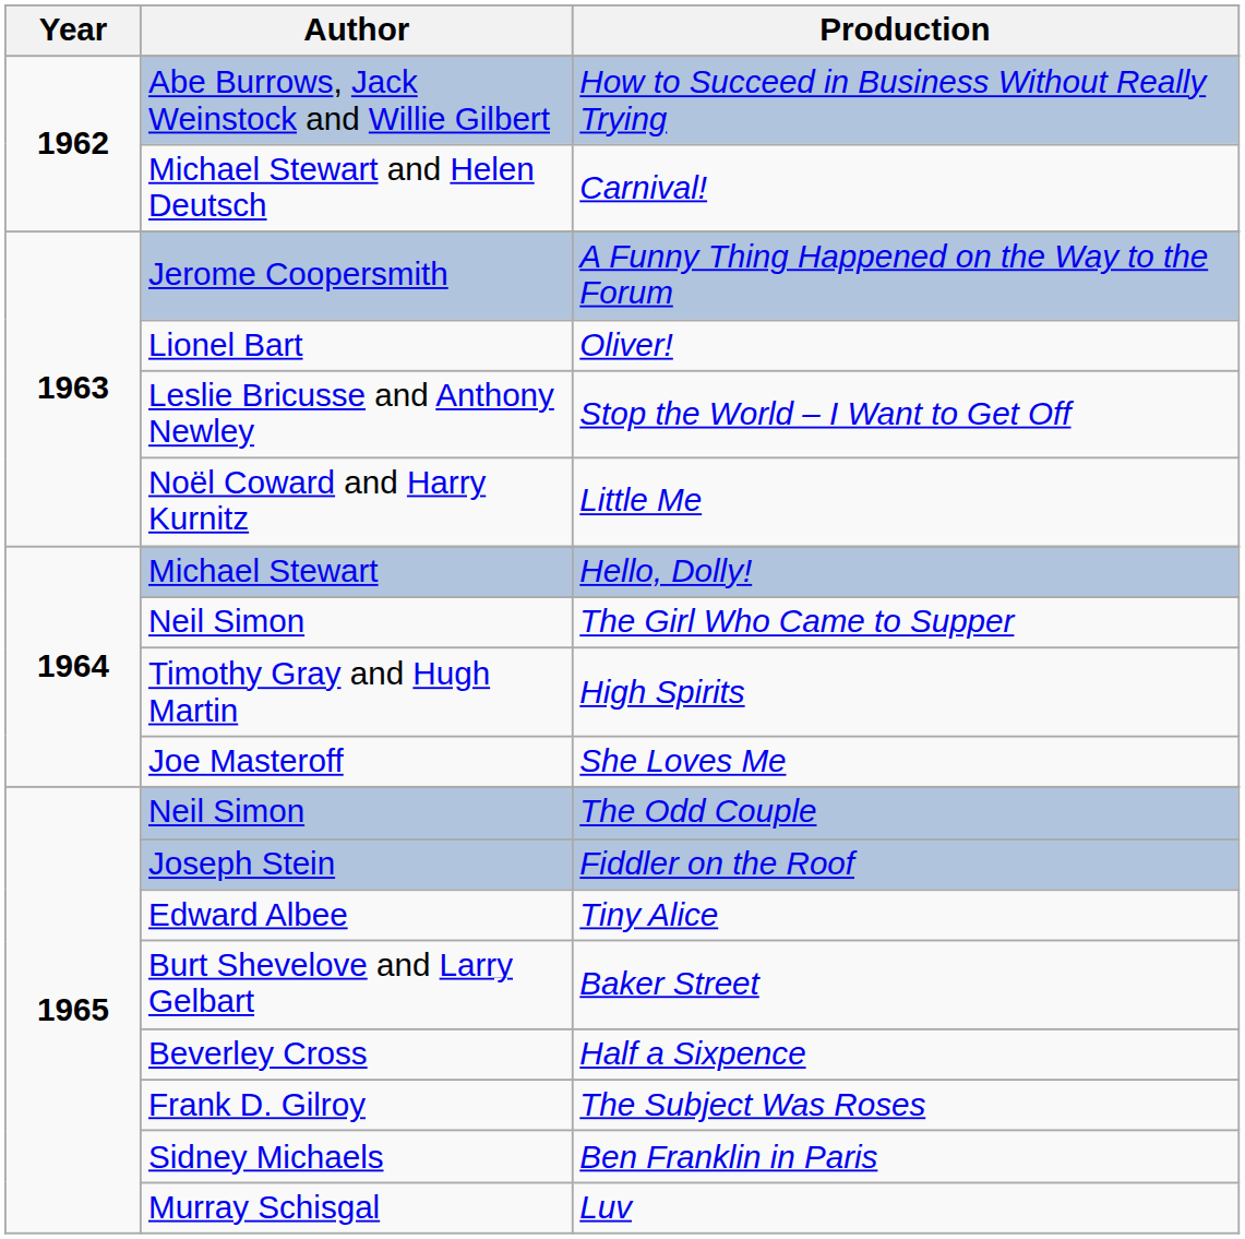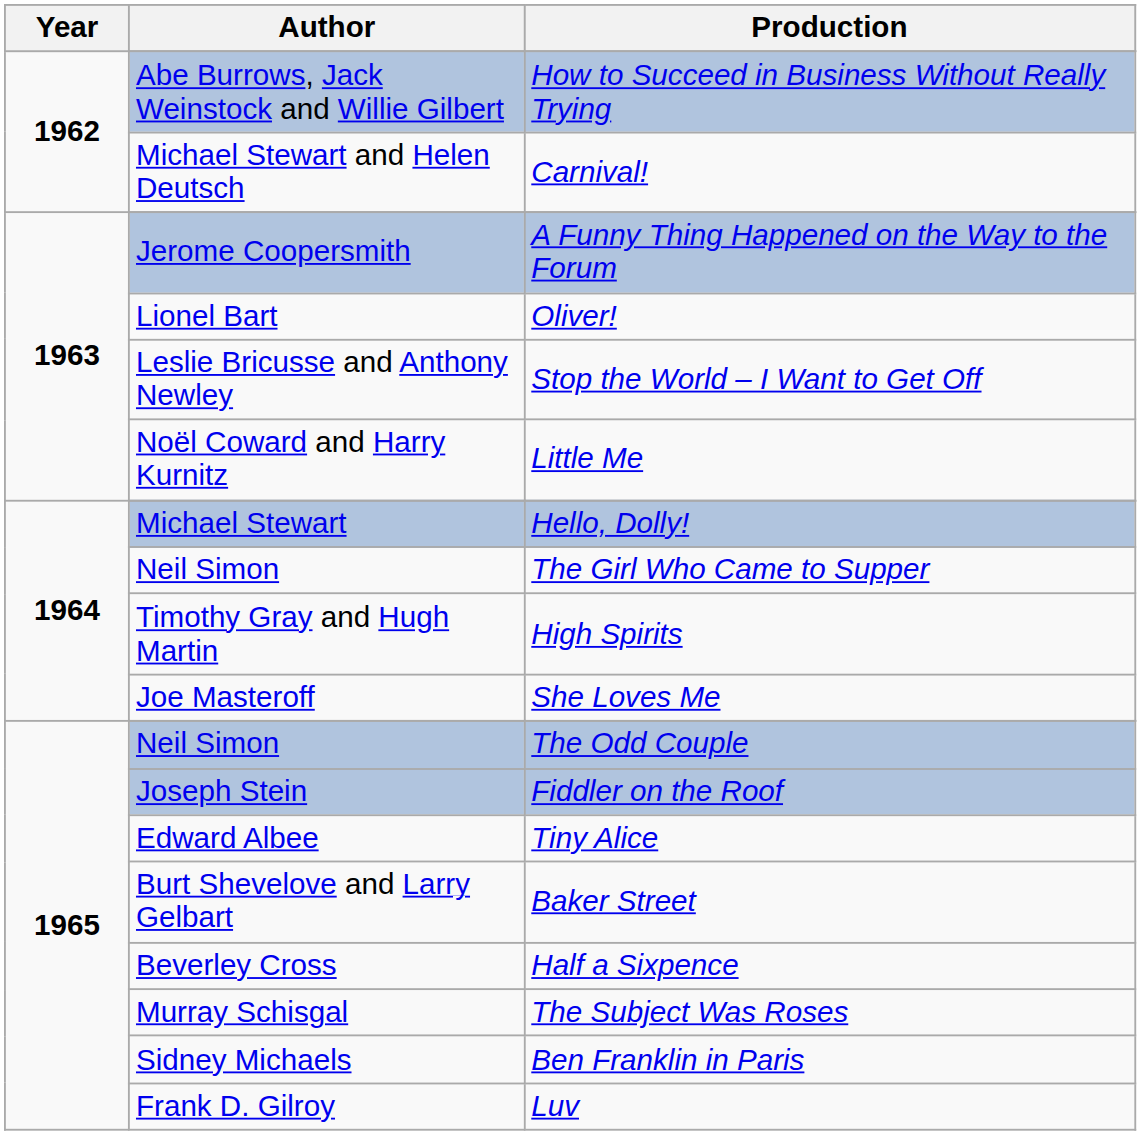 <table class="wikitable" style="width:98%;">
 <tr style="background:#bebebe;">
 <th style="width:11%;">Year</th>
 <th style="width:35%;">Author</th>
 <th style="width:54%;">Production</th>
 </tr>
 <tr>
 <td rowspan="3" align="center"><strong>1962</strong><br></td>
 </tr>
 <tr style="background:#B0C4DE">
 <td><a href='#'>Abe Burrows</a>, <a href='#'>Jack Weinstock</a> and <a href='#'>Willie Gilbert</a></td>
 <td><em><a href='#'>How to Succeed in Business Without Really Trying</a></em></td>
 </tr>
 <tr>
 <td><a href='#'>Michael Stewart</a> and <a href='#'>Helen Deutsch</a></td>
 <td><em><a href='#'>Carnival!</a></em></td>
 </tr>
 <tr>
 <td rowspan="5" align="center"><strong>1963</strong><br></td>
 </tr>
 <tr style="background:#B0C4DE">
 <td><a href='#'>Jerome Coopersmith</a></td>
 <td><em><a href='#'>A Funny Thing Happened on the Way to the Forum</a></em></td>
 </tr>
 <tr>
 <td><a href='#'>Lionel Bart</a></td>
 <td><em><a href='#'>Oliver!</a></em></td>
 </tr>
 <tr>
 <td><a href='#'>Leslie Bricusse</a> and <a href='#'>Anthony Newley</a></td>
 <td><em><a href='#'>Stop the World – I Want to Get Off</a></em></td>
 </tr>
 <tr>
 <td><a href='#'>Noël Coward</a> and <a href='#'>Harry Kurnitz</a></td>
 <td><em><a href='#'>Little Me</a></em></td>
 </tr>
 <tr>
 <td rowspan="5" align="center"><strong>1964</strong><br></td>
 </tr>
 <tr style="background:#B0C4DE">
 <td><a href='#'>Michael Stewart</a></td>
 <td><em><a href='#'>Hello, Dolly!</a></em></td>
 </tr>
 <tr>
 <td><a href='#'>Neil Simon</a></td>
 <td><em><a href='#'>The Girl Who Came to Supper</a></em></td>
 </tr>
 <tr>
 <td><a href='#'>Timothy Gray</a> and <a href='#'>Hugh Martin</a></td>
 <td><em><a href='#'>High Spirits</a></em></td>
 </tr>
 <tr>
 <td><a href='#'>Joe Masteroff</a></td>
 <td><em><a href='#'>She Loves Me</a></em></td>
 </tr>
 <tr>
 <td rowspan="9" align="center"><strong>1965</strong><br></td>
 </tr>
 <tr style="background:#B0C4DE">
 <td><a href='#'>Neil Simon</a></td>
 <td><em><a href='#'>The Odd Couple</a></em></td>
 </tr>
 <tr style="background:#B0C4DE">
 <td><a href='#'>Joseph Stein</a></td>
 <td><em><a href='#'>Fiddler on the Roof</a></em></td>
 </tr>
 <tr>
 <td><a href='#'>Edward Albee</a></td>
 <td><em><a href='#'>Tiny Alice</a></em></td>
 </tr>
 <tr>
 <td><a href='#'>Burt Shevelove</a> and <a href='#'>Larry Gelbart</a></td>
 <td><em><a href='#'>Baker Street</a></em></td>
 </tr>
 <tr>
 <td><a href='#'>Beverley Cross</a></td>
 <td><em><a href='#'>Half a Sixpence</a></em></td>
 </tr>
 <tr>
-<td><a href='#'>Frank D. Gilroy</a></td>
+<td><a href='#'>Murray Schisgal</a></td>
 <td><em><a href='#'>The Subject Was Roses</a></em></td>
 </tr>
 <tr>
 <td><a href='#'>Sidney Michaels</a></td>
 <td><em><a href='#'>Ben Franklin in Paris</a></em></td>
 </tr>
 <tr>
-<td><a href='#'>Murray Schisgal</a></td>
+<td><a href='#'>Frank D. Gilroy</a></td>
 <td><em><a href='#'>Luv</a></em></td>
 </tr>
 </table>
